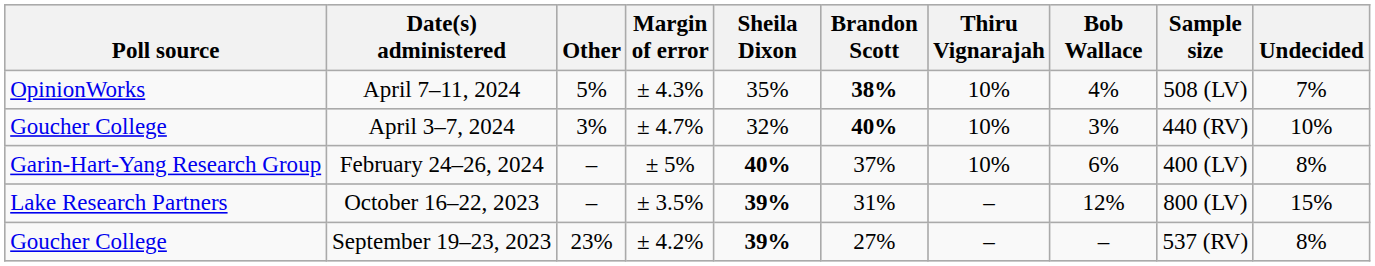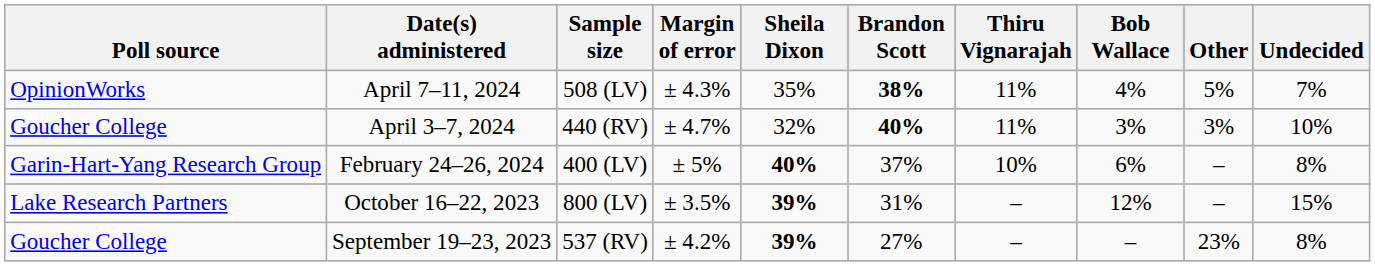 <table class="wikitable" style="font-size:90%;text-align:center;">
 <tr valign=bottom>
 <th>Poll source</th>
 <th>Date(s)<br>administered</th>
-<th>Other</th>
+<th>Sample<br>size</th>
 <th>Margin<br>of error</th>
 <th style="width:60px;">Sheila<br>Dixon</th>
 <th style="width:60px;">Brandon<br>Scott</th>
 <th style="width:60px;">Thiru<br>Vignarajah</th>
 <th style="width:60px;">Bob<br>Wallace</th>
-<th>Sample<br>size</th>
+<th>Other</th>
 <th>Undecided</th>
 </tr>
 <tr>
 <td align=left><a href='#'>OpinionWorks</a></td>
 <td>April 7–11, 2024</td>
-<td>5%</td>
+<td>508 (LV)</td>
 <td>± 4.3%</td>
 <td>35%</td>
 <td><strong>38%</strong></td>
-<td>10%</td>
+<td>11%</td>
 <td>4%</td>
-<td>508 (LV)</td>
+<td>5%</td>
 <td>7%</td>
 </tr>
 <tr>
 <td align=left><a href='#'>Goucher College</a></td>
 <td>April 3–7, 2024</td>
-<td>3%</td>
+<td>440 (RV)</td>
 <td>± 4.7%</td>
 <td>32%</td>
 <td><strong>40%</strong></td>
-<td>10%</td>
+<td>11%</td>
 <td>3%</td>
-<td>440 (RV)</td>
+<td>3%</td>
 <td>10%</td>
 </tr>
 <tr>
 <td align=left><a href='#'>Garin-Hart-Yang Research Group</a></td>
 <td>February 24–26, 2024</td>
-<td>–</td>
+<td>400 (LV)</td>
 <td>± 5%</td>
 <td><strong>40%</strong></td>
 <td>37%</td>
 <td>10%</td>
 <td>6%</td>
-<td>400 (LV)</td>
+<td>–</td>
 <td>8%</td>
 </tr>
 <tr>
 <td align=left><a href='#'>Lake Research Partners</a></td>
 <td>October 16–22, 2023</td>
-<td>–</td>
+<td>800 (LV)</td>
 <td>± 3.5%</td>
 <td><strong>39%</strong></td>
 <td>31%</td>
 <td>–</td>
 <td>12%</td>
-<td>800 (LV)</td>
+<td>–</td>
 <td>15%</td>
 </tr>
 <tr>
 <td align=left><a href='#'>Goucher College</a></td>
 <td>September 19–23, 2023</td>
-<td>23%</td>
+<td>537 (RV)</td>
 <td>± 4.2%</td>
 <td><strong>39%</strong></td>
 <td>27%</td>
 <td>–</td>
 <td>–</td>
-<td>537 (RV)</td>
+<td>23%</td>
 <td>8%</td>
 </tr>
 </table>
